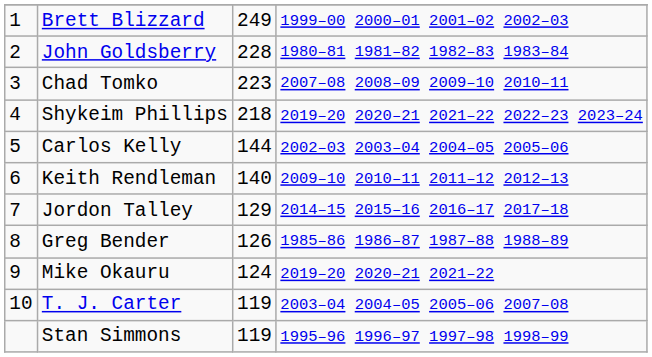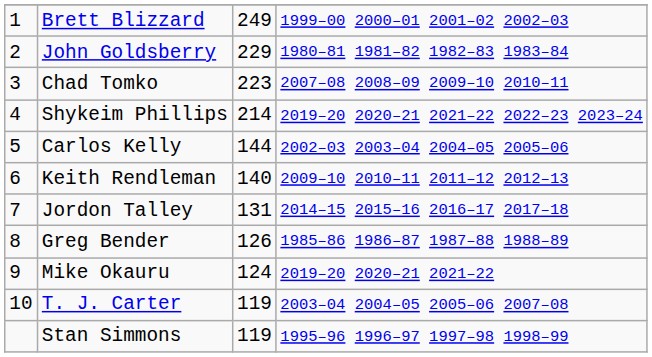 <table class="wikitable">
 <tr>
 </tr>
 <tr>
 <td>1</td>
 <td><a href='#'>Brett Blizzard</a></td>
 <td>249</td>
 <td style="font-size:80%;"><a href='#'>1999–00</a> <a href='#'>2000–01</a> <a href='#'>2001–02</a> <a href='#'>2002–03</a></td>
 </tr>
 <tr>
 <td>2</td>
 <td><a href='#'>John Goldsberry</a></td>
-<td>228</td>
+<td>229</td>
 <td style="font-size:80%;"><a href='#'>1980–81</a> <a href='#'>1981–82</a> <a href='#'>1982–83</a> <a href='#'>1983–84</a></td>
 </tr>
 <tr>
 <td>3</td>
 <td>Chad Tomko</td>
 <td>223</td>
 <td style="font-size:80%;"><a href='#'>2007–08</a> <a href='#'>2008–09</a> <a href='#'>2009–10</a> <a href='#'>2010–11</a></td>
 </tr>
 <tr>
 <td>4</td>
 <td>Shykeim Phillips</td>
-<td>218</td>
+<td>214</td>
 <td style="font-size:80%;"><a href='#'>2019–20</a> <a href='#'>2020–21</a> <a href='#'>2021–22</a> <a href='#'>2022–23</a> <a href='#'>2023–24</a></td>
 </tr>
 <tr>
 <td>5</td>
 <td>Carlos Kelly</td>
 <td>144</td>
 <td style="font-size:80%;"><a href='#'>2002–03</a> <a href='#'>2003–04</a> <a href='#'>2004–05</a> <a href='#'>2005–06</a></td>
 </tr>
 <tr>
 <td>6</td>
 <td>Keith Rendleman</td>
 <td>140</td>
 <td style="font-size:80%;"><a href='#'>2009–10</a> <a href='#'>2010–11</a> <a href='#'>2011–12</a> <a href='#'>2012–13</a></td>
 </tr>
 <tr>
 <td>7</td>
 <td>Jordon Talley</td>
-<td>129</td>
+<td>131</td>
 <td style="font-size:80%;"><a href='#'>2014–15</a> <a href='#'>2015–16</a> <a href='#'>2016–17</a> <a href='#'>2017–18</a></td>
 </tr>
 <tr>
 <td>8</td>
 <td>Greg Bender</td>
 <td>126</td>
 <td style="font-size:80%;"><a href='#'>1985–86</a> <a href='#'>1986–87</a> <a href='#'>1987–88</a> <a href='#'>1988–89</a></td>
 </tr>
 <tr>
 <td>9</td>
 <td>Mike Okauru</td>
 <td>124</td>
 <td style="font-size:80%;"><a href='#'>2019–20</a> <a href='#'>2020–21</a> <a href='#'>2021–22</a></td>
 </tr>
 <tr>
 <td>10</td>
 <td><a href='#'>T. J. Carter</a></td>
 <td>119</td>
 <td style="font-size:80%;"><a href='#'>2003–04</a> <a href='#'>2004–05</a> <a href='#'>2005–06</a> <a href='#'>2007–08</a></td>
 </tr>
 <tr>
 <td></td>
 <td>Stan Simmons</td>
 <td>119</td>
 <td style="font-size:80%;"><a href='#'>1995–96</a> <a href='#'>1996–97</a> <a href='#'>1997–98</a> <a href='#'>1998–99</a></td>
 </tr>
 </table>
